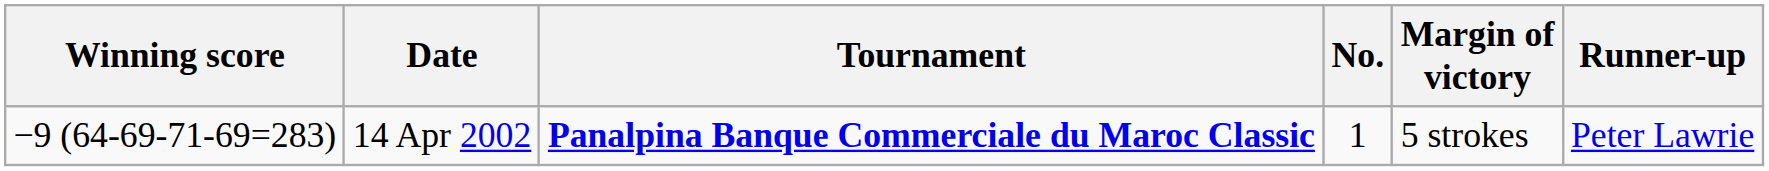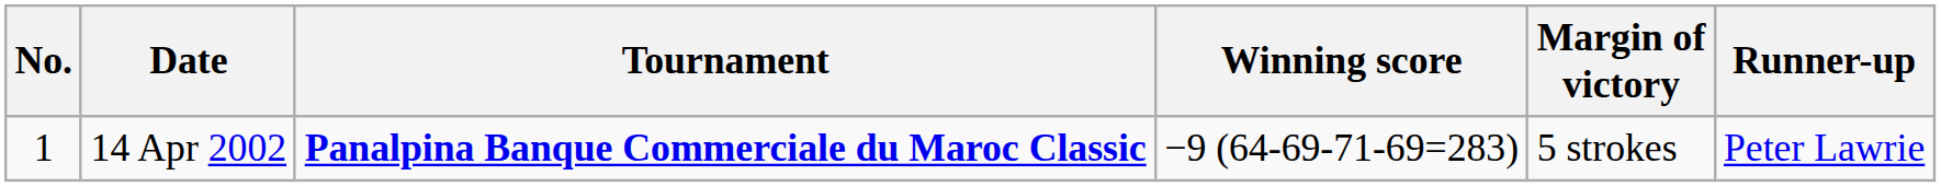 <table class="wikitable" style="font-size:95%;">
 <tr>
-<th>Winning score</th>
+<th>No.</th>
 <th>Date</th>
 <th>Tournament</th>
-<th>No.</th>
+<th>Winning score</th>
 <th>Margin of<br>victory</th>
 <th>Runner-up</th>
 </tr>
 <tr>
-<td>−9 (64-69-71-69=283)</td>
+<td align=center>1</td>
 <td align=right>14 Apr <a href='#'>2002</a></td>
 <td><strong><a href='#'>Panalpina Banque Commerciale du Maroc Classic</a></strong></td>
-<td align=center>1</td>
+<td>−9 (64-69-71-69=283)</td>
 <td>5 strokes</td>
 <td> <a href='#'>Peter Lawrie</a></td>
 </tr>
 </table>
